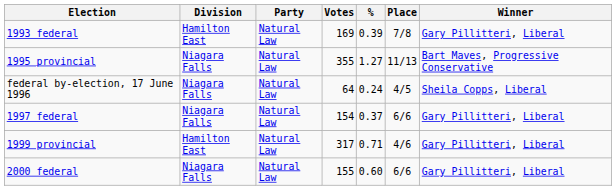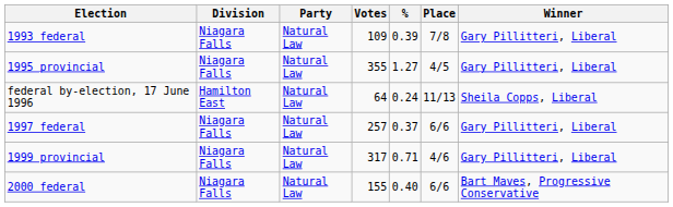 <table class="wikitable" width="800">
 <tr>
 <th align="left">Election</th>
 <th align="left">Division</th>
 <th align="left">Party</th>
 <th align="right">Votes</th>
 <th align="right">%</th>
 <th align="center">Place</th>
 <th align="center">Winner</th>
 </tr>
 <tr>
 <td align="left"><a href='#'>1993 federal</a></td>
-<td align="left"><a href='#'>Hamilton East</a></td>
+<td align="left"><a href='#'>Niagara Falls</a></td>
 <td align="left"><a href='#'>Natural Law</a></td>
-<td align="right">169</td>
+<td align="right">109</td>
 <td align="right">0.39</td>
 <td align="center">7/8</td>
 <td align="left"><a href='#'>Gary Pillitteri</a>, <a href='#'>Liberal</a></td>
 </tr>
 <tr>
 <td align="left"><a href='#'>1995 provincial</a></td>
 <td align="left"><a href='#'>Niagara Falls</a></td>
 <td align="left"><a href='#'>Natural Law</a></td>
 <td align="right">355</td>
 <td align="right">1.27</td>
-<td align="center">11/13</td>
-<td align="left"><a href='#'>Bart Maves</a>, <a href='#'>Progressive Conservative</a></td>
+<td align="center">4/5</td>
+<td align="left"><a href='#'>Gary Pillitteri</a>, <a href='#'>Liberal</a></td>
 </tr>
 <tr>
 <td align="left">federal by-election, 17 June 1996</td>
-<td align="left"><a href='#'>Niagara Falls</a></td>
+<td align="left"><a href='#'>Hamilton East</a></td>
 <td align="left"><a href='#'>Natural Law</a></td>
 <td align="right">64</td>
 <td align="right">0.24</td>
-<td align="center">4/5</td>
+<td align="center">11/13</td>
 <td align="left"><a href='#'>Sheila Copps</a>, <a href='#'>Liberal</a></td>
 </tr>
 <tr>
 <td align="left"><a href='#'>1997 federal</a></td>
 <td align="left"><a href='#'>Niagara Falls</a></td>
 <td align="left"><a href='#'>Natural Law</a></td>
-<td align="right">154</td>
+<td align="right">257</td>
 <td align="right">0.37</td>
 <td align="center">6/6</td>
 <td align="left"><a href='#'>Gary Pillitteri</a>, <a href='#'>Liberal</a></td>
 </tr>
 <tr>
 <td align="left"><a href='#'>1999 provincial</a></td>
-<td align="left"><a href='#'>Hamilton East</a></td>
+<td align="left"><a href='#'>Niagara Falls</a></td>
 <td align="left"><a href='#'>Natural Law</a></td>
 <td align="right">317</td>
 <td align="right">0.71</td>
 <td align="center">4/6</td>
 <td align="left"><a href='#'>Gary Pillitteri</a>, <a href='#'>Liberal</a></td>
 </tr>
 <tr>
 <td align="left"><a href='#'>2000 federal</a></td>
 <td align="left"><a href='#'>Niagara Falls</a></td>
 <td align="left"><a href='#'>Natural Law</a></td>
 <td align="right">155</td>
-<td align="right">0.60</td>
+<td align="right">0.40</td>
 <td align="center">6/6</td>
-<td align="left"><a href='#'>Gary Pillitteri</a>, <a href='#'>Liberal</a></td>
+<td align="left"><a href='#'>Bart Maves</a>, <a href='#'>Progressive Conservative</a></td>
 </tr>
 </table>
